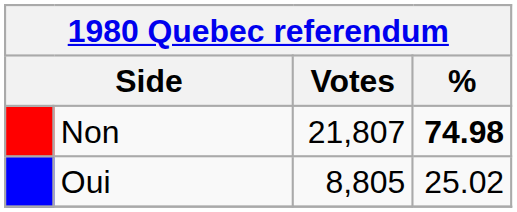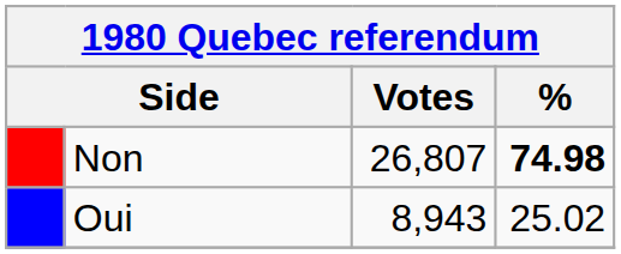 <table class="wikitable" style="font-size: 95%; clear:both">
 <tr style="background-color:#E9E9E9">
 <th colspan=4><a href='#'>1980 Quebec referendum</a></th>
 </tr>
 <tr style="background-color:#E9E9E9">
 <th colspan=2 style="width: 130px">Side</th>
 <th style="width: 50px">Votes</th>
 <th style="width: 40px">%</th>
 </tr>
 <tr>
 <td bgcolor="red"></td>
 <td>Non</td>
-<td align="right">21,807</td>
+<td align="right">26,807</td>
 <td align="right"><strong>74.98</strong></td>
 </tr>
 <tr>
 <td bgcolor="blue"></td>
 <td>Oui</td>
-<td align="right">8,805</td>
+<td align="right">8,943</td>
 <td align="right">25.02</td>
 </tr>
 <tr>
 </tr>
 </table>
